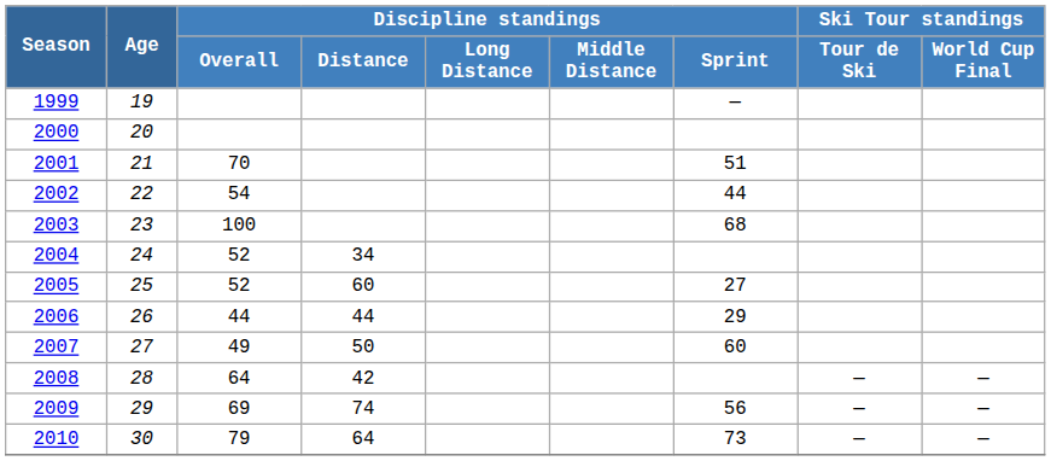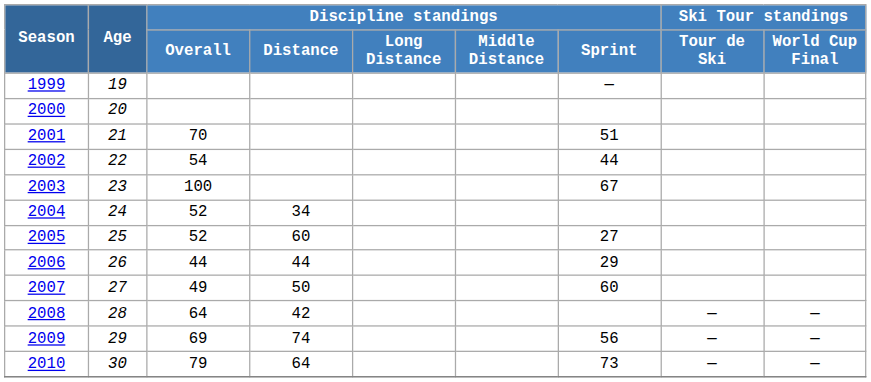 <table class="wikitable" style="font-size:95%; text-align:center; border:grey solid 1px; border-collapse:collapse; background:#ffffff;">
 <tr>
 <th style="background-color:#369; color:white; width:60px;" rowspan="2"> Season </th>
 <th style="background-color:#369; color:white; width:40px;" rowspan="2"> Age </th>
 <th style="background-color:#4180be; color:white;" colspan="5">Discipline standings</th>
 <th style="background-color:#4180be; color:white;" colspan="2">Ski Tour standings</th>
 </tr>
 <tr>
 <th style="background-color:#4180be; color:white; width:75px;">Overall</th>
 <th style="background-color:#4180be; color:white; width:75px;">Distance</th>
 <th style="background-color:#4180be; color:white; width:75px;">Long Distance</th>
 <th style="background-color:#4180be; color:white; width:75px;">Middle Distance</th>
 <th style="background-color:#4180be; color:white; width:75px;">Sprint</th>
 <th style="background-color:#4180be; color:white; width:75px;">Tour de<br>Ski</th>
 <th style="background-color:#4180be; color:white; width:75px;">World Cup<br>Final</th>
 </tr>
 <tr>
 <td><a href='#'>1999</a></td>
 <td><em>19</em></td>
 <td></td>
 <td></td>
 <td></td>
 <td></td>
 <td>—</td>
 <td></td>
 <td></td>
 </tr>
 <tr>
 <td><a href='#'>2000</a></td>
 <td><em>20</em></td>
 <td></td>
 <td></td>
 <td></td>
 <td></td>
 <td></td>
 <td></td>
 <td></td>
 </tr>
 <tr>
 <td><a href='#'>2001</a></td>
 <td><em>21</em></td>
 <td>70</td>
 <td></td>
 <td></td>
 <td></td>
 <td>51</td>
 <td></td>
 <td></td>
 </tr>
 <tr>
 <td><a href='#'>2002</a></td>
 <td><em>22</em></td>
 <td>54</td>
 <td></td>
 <td></td>
 <td></td>
 <td>44</td>
 <td></td>
 <td></td>
 </tr>
 <tr>
 <td><a href='#'>2003</a></td>
 <td><em>23</em></td>
 <td>100</td>
 <td></td>
 <td></td>
 <td></td>
-<td>68</td>
+<td>67</td>
 <td></td>
 <td></td>
 </tr>
 <tr>
 <td><a href='#'>2004</a></td>
 <td><em>24</em></td>
 <td>52</td>
 <td>34</td>
 <td></td>
 <td></td>
 <td></td>
 <td></td>
 <td></td>
 </tr>
 <tr>
 <td><a href='#'>2005</a></td>
 <td><em>25</em></td>
 <td>52</td>
 <td>60</td>
 <td></td>
 <td></td>
 <td>27</td>
 <td></td>
 <td></td>
 </tr>
 <tr>
 <td><a href='#'>2006</a></td>
 <td><em>26</em></td>
 <td>44</td>
 <td>44</td>
 <td></td>
 <td></td>
 <td>29</td>
 <td></td>
 <td></td>
 </tr>
 <tr>
 <td><a href='#'>2007</a></td>
 <td><em>27</em></td>
 <td>49</td>
 <td>50</td>
 <td></td>
 <td></td>
 <td>60</td>
 <td></td>
 <td></td>
 </tr>
 <tr>
 <td><a href='#'>2008</a></td>
 <td><em>28</em></td>
 <td>64</td>
 <td>42</td>
 <td></td>
 <td></td>
 <td></td>
 <td>—</td>
 <td>—</td>
 </tr>
 <tr>
 <td><a href='#'>2009</a></td>
 <td><em>29</em></td>
 <td>69</td>
 <td>74</td>
 <td></td>
 <td></td>
 <td>56</td>
 <td>—</td>
 <td>—</td>
 </tr>
 <tr>
 <td><a href='#'>2010</a></td>
 <td><em>30</em></td>
 <td>79</td>
 <td>64</td>
 <td></td>
 <td></td>
 <td>73</td>
 <td>—</td>
 <td>—</td>
 </tr>
 <tr>
 </tr>
 </table>
